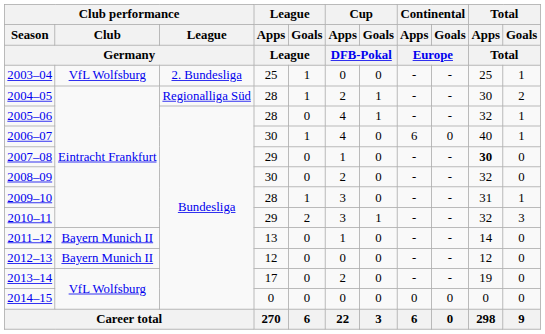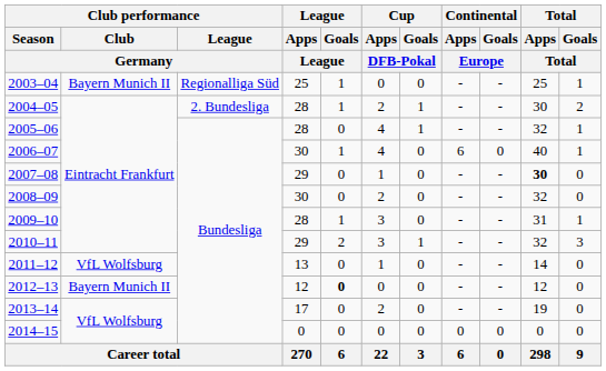 <table class="wikitable" style="text-align:center">
 <tr>
 <th colspan=3>Club performance</th>
 <th colspan=2>League</th>
 <th colspan=2>Cup</th>
 <th colspan=2>Continental</th>
 <th colspan=2>Total</th>
 </tr>
 <tr>
 <th>Season</th>
 <th>Club</th>
 <th>League</th>
 <th>Apps</th>
 <th>Goals</th>
 <th>Apps</th>
 <th>Goals</th>
 <th>Apps</th>
 <th>Goals</th>
 <th>Apps</th>
 <th>Goals</th>
 </tr>
 <tr>
 <th colspan=3>Germany</th>
 <th colspan=2>League</th>
 <th colspan=2><a href='#'>DFB-Pokal</a></th>
 <th colspan=2><a href='#'>Europe</a></th>
 <th colspan=2>Total</th>
 </tr>
 <tr>
 <td><a href='#'>2003–04</a></td>
-<td rowspan="1"><a href='#'>VfL Wolfsburg</a></td>
-<td><a href='#'>2. Bundesliga</a></td>
+<td><a href='#'>Bayern Munich II</a></td>
+<td><a href='#'>Regionalliga Süd</a></td>
 <td>25</td>
 <td>1</td>
 <td>0</td>
 <td>0</td>
 <td>-</td>
 <td>-</td>
 <td>25</td>
 <td>1</td>
 </tr>
 <tr>
 <td><a href='#'>2004–05</a></td>
 <td rowspan="7"><a href='#'>Eintracht Frankfurt</a></td>
-<td><a href='#'>Regionalliga Süd</a></td>
+<td><a href='#'>2. Bundesliga</a></td>
 <td>28</td>
 <td>1</td>
 <td>2</td>
 <td>1</td>
 <td>-</td>
 <td>-</td>
 <td>30</td>
 <td>2</td>
 </tr>
 <tr>
 <td><a href='#'>2005–06</a></td>
 <td rowspan="10"><a href='#'>Bundesliga</a></td>
 <td>28</td>
 <td>0</td>
 <td>4</td>
 <td>1</td>
 <td>-</td>
 <td>-</td>
 <td>32</td>
 <td>1</td>
 </tr>
 <tr>
 <td><a href='#'>2006–07</a></td>
 <td>30</td>
 <td>1</td>
 <td>4</td>
 <td>0</td>
 <td>6</td>
 <td>0</td>
 <td>40</td>
 <td>1</td>
 </tr>
 <tr>
 <td><a href='#'>2007–08</a></td>
 <td>29</td>
 <td>0</td>
 <td>1</td>
 <td>0</td>
 <td>-</td>
 <td>-</td>
 <td><strong>30</strong></td>
 <td>0</td>
 </tr>
 <tr>
 <td><a href='#'>2008–09</a></td>
 <td>30</td>
 <td>0</td>
 <td>2</td>
 <td>0</td>
 <td>-</td>
 <td>-</td>
 <td>32</td>
 <td>0</td>
 </tr>
 <tr>
 <td><a href='#'>2009–10</a></td>
 <td>28</td>
 <td>1</td>
 <td>3</td>
 <td>0</td>
 <td>-</td>
 <td>-</td>
 <td>31</td>
 <td>1</td>
 </tr>
 <tr>
 <td><a href='#'>2010–11</a></td>
 <td>29</td>
 <td>2</td>
 <td>3</td>
 <td>1</td>
 <td>-</td>
 <td>-</td>
 <td>32</td>
 <td>3</td>
 </tr>
 <tr>
 <td><a href='#'>2011–12</a></td>
-<td><a href='#'>Bayern Munich II</a></td>
+<td rowspan="1"><a href='#'>VfL Wolfsburg</a></td>
 <td>13</td>
 <td>0</td>
 <td>1</td>
 <td>0</td>
 <td>-</td>
 <td>-</td>
 <td>14</td>
 <td>0</td>
 </tr>
 <tr>
 <td><a href='#'>2012–13</a></td>
 <td><a href='#'>Bayern Munich II</a></td>
 <td>12</td>
-<td>0</td>
+<td><strong>0</strong></td>
 <td>0</td>
 <td>0</td>
 <td>-</td>
 <td>-</td>
 <td>12</td>
 <td>0</td>
 </tr>
 <tr>
 <td><a href='#'>2013–14</a></td>
 <td rowspan="2"><a href='#'>VfL Wolfsburg</a></td>
 <td>17</td>
 <td>0</td>
 <td>2</td>
 <td>0</td>
 <td>-</td>
 <td>-</td>
 <td>19</td>
 <td>0</td>
 </tr>
 <tr>
 <td><a href='#'>2014–15</a></td>
 <td>0</td>
 <td>0</td>
 <td>0</td>
 <td>0</td>
 <td>0</td>
 <td>0</td>
 <td>0</td>
 <td>0</td>
 </tr>
 <tr>
 <th colspan=3>Career total</th>
 <th>270</th>
 <th>6</th>
 <th>22</th>
 <th>3</th>
 <th>6</th>
 <th>0</th>
 <th>298</th>
 <th>9</th>
 </tr>
 </table>
